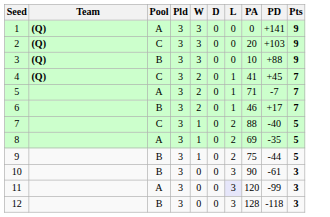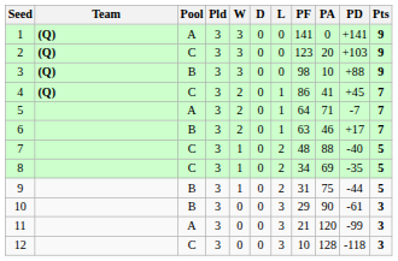 <table class="wikitable" style="text-align:center;">
 <tr>
 <th width="20">Seed</th>
 <th width="180">Team</th>
 <th width="20">Pool</th>
 <th width="20">Pld</th>
 <th width="20">W</th>
 <th width="20">D</th>
 <th width="20">L</th>
+<th width="20">PF</th>
 <th width="20">PA</th>
 <th width="30">PD</th>
 <th width="20">Pts</th>
 </tr>
 <tr bgcolor="ccffcc">
 <td>1</td>
 <td align="left"> <strong>(Q)</strong></td>
 <td>A</td>
 <td>3</td>
 <td>3</td>
 <td>0</td>
 <td>0</td>
+<td>141</td>
 <td>0</td>
 <td>+141</td>
 <td><strong>9</strong></td>
 </tr>
 <tr bgcolor="ccffcc">
 <td>2</td>
 <td align="left"> <strong>(Q)</strong></td>
 <td>C</td>
 <td>3</td>
 <td>3</td>
 <td>0</td>
 <td>0</td>
+<td>123</td>
 <td>20</td>
 <td>+103</td>
 <td><strong>9</strong></td>
 </tr>
 <tr bgcolor="ccffcc">
 <td>3</td>
 <td align="left"> <strong>(Q)</strong></td>
 <td>B</td>
 <td>3</td>
 <td>3</td>
 <td>0</td>
 <td>0</td>
+<td>98</td>
 <td>10</td>
 <td>+88</td>
 <td><strong>9</strong></td>
 </tr>
 <tr bgcolor="ccffcc">
 <td>4</td>
 <td align="left"> <strong>(Q)</strong></td>
 <td>C</td>
 <td>3</td>
 <td>2</td>
 <td>0</td>
 <td>1</td>
+<td>86</td>
 <td>41</td>
 <td>+45</td>
 <td><strong>7</strong></td>
 </tr>
 <tr bgcolor="ccffcc">
 <td>5</td>
 <td align="left"></td>
 <td>A</td>
 <td>3</td>
 <td>2</td>
 <td>0</td>
 <td>1</td>
+<td>64</td>
 <td>71</td>
 <td>-7</td>
 <td><strong>7</strong></td>
 </tr>
 <tr bgcolor="ccffcc">
 <td>6</td>
 <td align="left"></td>
 <td>B</td>
 <td>3</td>
 <td>2</td>
 <td>0</td>
 <td>1</td>
+<td>63</td>
 <td>46</td>
 <td>+17</td>
 <td><strong>7</strong></td>
 </tr>
 <tr bgcolor="ccffcc">
 <td>7</td>
 <td align="left"></td>
 <td>C</td>
 <td>3</td>
 <td>1</td>
 <td>0</td>
 <td>2</td>
+<td>48</td>
 <td>88</td>
 <td>-40</td>
 <td><strong>5</strong></td>
 </tr>
 <tr bgcolor="ccffcc">
 <td>8</td>
 <td align="left"></td>
-<td>A</td>
+<td>C</td>
 <td>3</td>
 <td>1</td>
 <td>0</td>
 <td>2</td>
+<td>34</td>
 <td>69</td>
 <td>-35</td>
 <td><strong>5</strong></td>
 </tr>
 <tr>
 <td>9</td>
 <td align="left"></td>
 <td>B</td>
 <td>3</td>
 <td>1</td>
 <td>0</td>
 <td>2</td>
+<td>31</td>
 <td>75</td>
 <td>-44</td>
 <td><strong>5</strong></td>
 </tr>
 <tr>
 <td>10</td>
 <td align="left"></td>
 <td>B</td>
 <td>3</td>
 <td>0</td>
 <td>0</td>
 <td>3</td>
+<td>29</td>
 <td>90</td>
 <td>-61</td>
 <td><strong>3</strong></td>
 </tr>
 <tr>
 <td>11</td>
 <td align="left"></td>
 <td>A</td>
 <td>3</td>
 <td>0</td>
 <td>0</td>
-<td style="background: lavender;">3</td>
+<td>3</td>
+<td>21</td>
 <td>120</td>
 <td>-99</td>
 <td><strong>3</strong></td>
 </tr>
 <tr>
 <td>12</td>
 <td align="left"></td>
-<td>B</td>
+<td>C</td>
 <td>3</td>
 <td>0</td>
 <td>0</td>
 <td>3</td>
+<td>10</td>
 <td>128</td>
 <td>-118</td>
 <td><strong>3</strong></td>
 </tr>
 </table>
